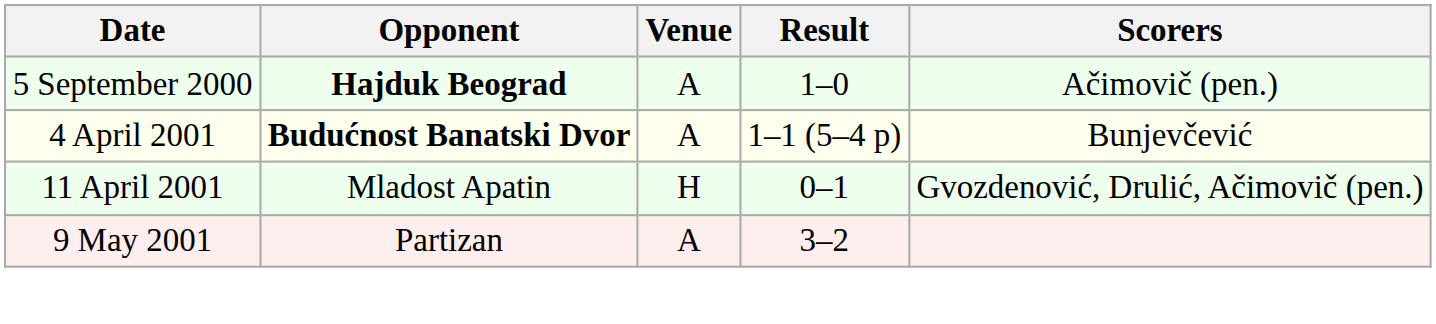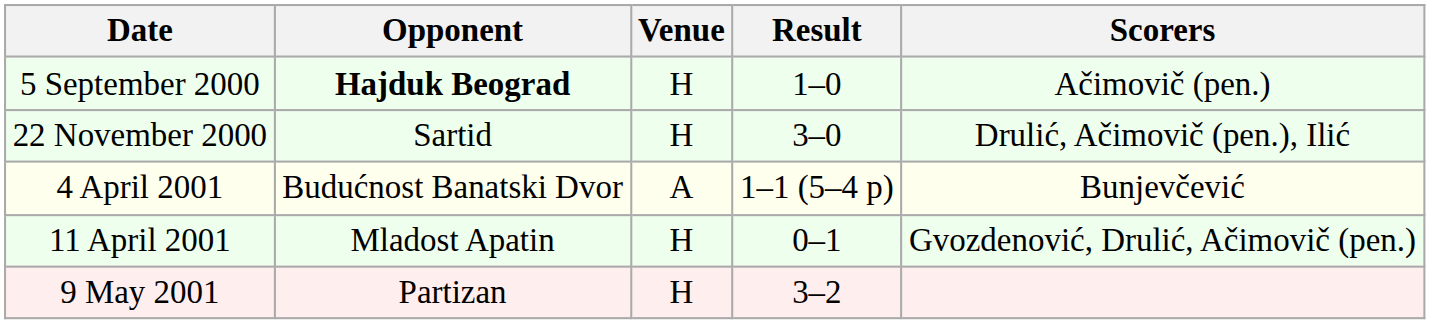 <table class="wikitable sortable" style="font-size:100%; text-align:center">
 <tr>
 <th>Date</th>
 <th>Opponent</th>
 <th>Venue</th>
 <th>Result</th>
 <th>Scorers</th>
 </tr>
 <tr bgcolor = "#EEFFEE">
 <td>5 September 2000</td>
 <td><strong>Hajduk Beograd</strong></td>
-<td>A</td>
+<td>H</td>
 <td>1–0</td>
 <td>Ačimovič (pen.)</td>
 </tr>
+<tr bgcolor = "#EEFFEE">
+<td>22 November 2000</td>
+<td>Sartid</td>
+<td>H</td>
+<td>3–0</td>
+<td>Drulić, Ačimovič (pen.), Ilić</td>
+</tr>
 <tr bgcolor = "#FFFFEE">
 <td>4 April 2001</td>
-<td><strong>Budućnost Banatski Dvor</strong></td>
+<td>Budućnost Banatski Dvor</td>
 <td>A</td>
 <td>1–1 (5–4 p)</td>
 <td>Bunjevčević</td>
 </tr>
 <tr bgcolor = "#EEFFEE">
 <td>11 April 2001</td>
 <td>Mladost Apatin</td>
 <td>H</td>
 <td>0–1</td>
 <td>Gvozdenović, Drulić, Ačimovič (pen.)</td>
 </tr>
 <tr bgcolor = "#FFEEEE">
 <td>9 May 2001</td>
 <td>Partizan</td>
-<td>A</td>
+<td>H</td>
 <td>3–2</td>
 <td></td>
 </tr>
 </table>
